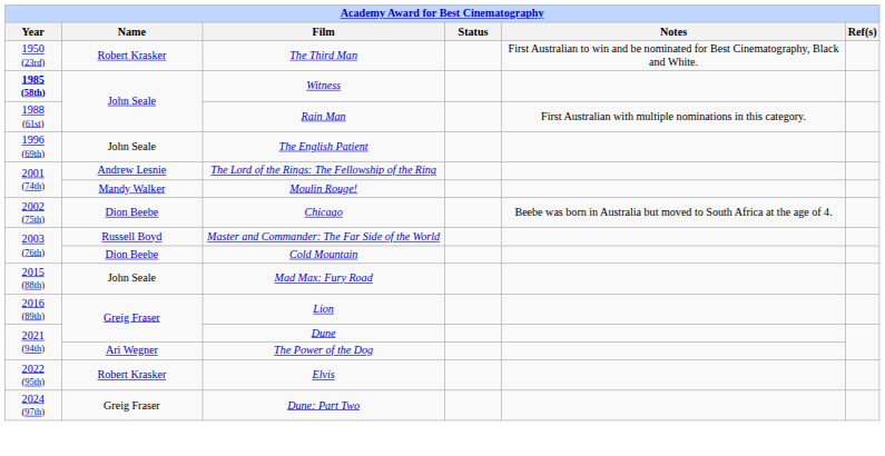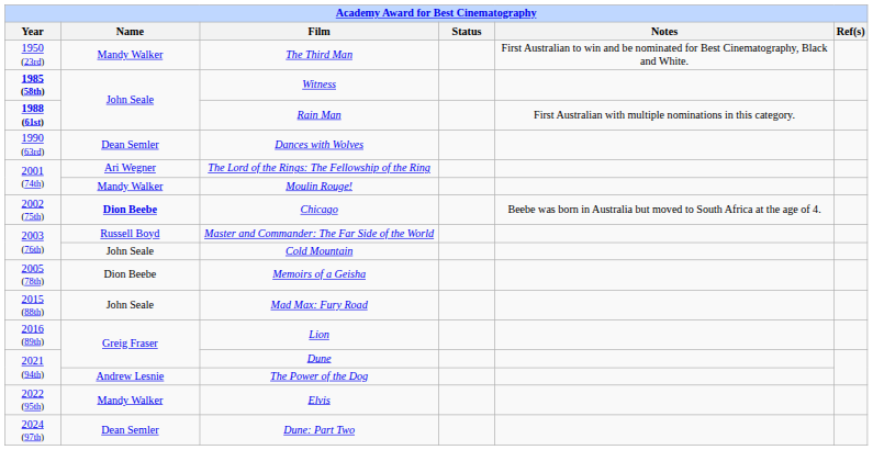 <table class="wikitable" style="text-align: center">
 <tr style="background:#bfd7ff;">
 <td colspan="6" style="text-align:center;"><strong><a href='#'>Academy Award for Best Cinematography</a></strong></td>
 </tr>
 <tr style="background:#ebf5ff;">
 <th style="width:75px;">Year</th>
 <th style="width:200px;">Name</th>
 <th style="width:350px;">Film</th>
 <th style="width:75px;">Status</th>
 <th style="width:500px;">Notes</th>
 <th width="3">Ref(s)</th>
 </tr>
 <tr>
 <td style="text-align: center"><a href='#'>1950</a> <br> <small>(<a href='#'>23rd</a>)</small></td>
-<td><a href='#'>Robert Krasker</a></td>
+<td><a href='#'>Mandy Walker</a></td>
 <td><em><a href='#'>The Third Man</a></em></td>
 <td></td>
 <td>First Australian to win and be nominated for Best Cinematography, Black and White.</td>
 <td style="text-align: center"></td>
 </tr>
 <tr>
 <td style="text-align: center"><strong><a href='#'>1985</a> <br> <small>(<a href='#'>58th</a>)</small></strong></td>
 <td rowspan=2><a href='#'>John Seale</a></td>
 <td><em><a href='#'>Witness</a></em></td>
 <td></td>
 <td></td>
 <td style="text-align: center"></td>
 </tr>
 <tr>
-<td style="text-align: center"><a href='#'>1988</a><br> <small>(<a href='#'>61st</a>)</small></td>
+<td style="text-align: center"><strong><a href='#'>1988</a><br> <small>(<a href='#'>61st</a>)</small></strong></td>
 <td><em><a href='#'>Rain Man</a></em></td>
 <td></td>
 <td>First Australian with multiple nominations in this category.</td>
 <td style="text-align: center"></td>
 </tr>
 <tr>
-<td style="text-align: center"><a href='#'>1996</a><br> <small>(<a href='#'>69th</a>)</small></td>
-<td>John Seale</td>
-<td><em><a href='#'>The English Patient</a></em></td>
+<td style="text-align: center"><a href='#'>1990</a><br> <small>(<a href='#'>63rd</a>)</small></td>
+<td><a href='#'>Dean Semler</a></td>
+<td><em><a href='#'>Dances with Wolves</a></em></td>
 <td></td>
 <td></td>
 <td style="text-align: center"></td>
 </tr>
 <tr>
 <td rowspan=2 style="text-align: center"><a href='#'>2001</a> <br> <small>(<a href='#'>74th</a>)</small></td>
-<td><a href='#'>Andrew Lesnie</a></td>
+<td><a href='#'>Ari Wegner</a></td>
 <td><em><a href='#'>The Lord of the Rings: The Fellowship of the Ring</a></em></td>
 <td></td>
 <td></td>
 <td style="text-align: center"></td>
 </tr>
 <tr>
 <td><a href='#'>Mandy Walker</a></td>
 <td><em><a href='#'>Moulin Rouge!</a></em></td>
 <td></td>
 <td></td>
 <td style="text-align: center"></td>
 </tr>
 <tr>
 <td style="text-align: center"><a href='#'>2002</a><br> <small>(<a href='#'>75th</a>)</small></td>
-<td><a href='#'>Dion Beebe</a></td>
+<td><strong><a href='#'>Dion Beebe</a></strong></td>
 <td><em><a href='#'>Chicago</a></em></td>
 <td></td>
 <td>Beebe was born in Australia but moved to South Africa at the age of 4.</td>
 <td style="text-align: center"></td>
 </tr>
 <tr>
 <td rowspan=2 style="text-align: center"><a href='#'>2003</a><br> <small>(<a href='#'>76th</a>)</small></td>
 <td><a href='#'>Russell Boyd</a></td>
 <td><em><a href='#'>Master and Commander: The Far Side of the World</a></em></td>
 <td></td>
 <td></td>
 <td style="text-align: center"></td>
 </tr>
 <tr>
-<td><a href='#'>Dion Beebe</a></td>
+<td>John Seale</td>
 <td><em><a href='#'>Cold Mountain</a></em></td>
+<td></td>
+<td></td>
+<td style="text-align: center"></td>
+</tr>
+<tr>
+<td><a href='#'>2005</a><br> <small>(<a href='#'>78th</a>)</small></td>
+<td>Dion Beebe</td>
+<td><em><a href='#'>Memoirs of a Geisha</a></em></td>
 <td></td>
 <td></td>
 <td style="text-align: center"></td>
 </tr>
 <tr>
 <td><a href='#'>2015</a><br> <small>(<a href='#'>88th</a>)</small></td>
 <td>John Seale</td>
 <td><em><a href='#'>Mad Max: Fury Road</a></em></td>
 <td></td>
 <td></td>
 <td style="text-align: center"></td>
 </tr>
 <tr>
 <td><a href='#'>2016</a><br> <small>(<a href='#'>89th</a>)</small></td>
 <td rowspan=2><a href='#'>Greig Fraser</a></td>
 <td><em><a href='#'>Lion</a></em></td>
 <td></td>
 <td></td>
 <td style="text-align: center"></td>
 </tr>
 <tr>
 <td rowspan=2><a href='#'>2021</a><br> <small>(<a href='#'>94th</a>)</small></td>
 <td><em><a href='#'>Dune</a></em></td>
 <td></td>
 <td></td>
 <td rowspan="2"></td>
 </tr>
 <tr>
-<td><a href='#'>Ari Wegner</a></td>
+<td><a href='#'>Andrew Lesnie</a></td>
 <td><em><a href='#'>The Power of the Dog</a></em></td>
 <td></td>
 <td></td>
 </tr>
 <tr>
 <td><a href='#'>2022</a><br> <small>(<a href='#'>95th</a>)</small></td>
-<td><a href='#'>Robert Krasker</a></td>
+<td><a href='#'>Mandy Walker</a></td>
 <td><em><a href='#'>Elvis</a></em></td>
 <td></td>
 <td></td>
 <td></td>
 </tr>
 <tr>
 <td><a href='#'>2024</a><br> <small>(<a href='#'>97th</a>)</small></td>
-<td>Greig Fraser</td>
+<td><a href='#'>Dean Semler</a></td>
 <td><em><a href='#'>Dune: Part Two</a></em></td>
 <td></td>
 <td></td>
 <td></td>
 </tr>
 </table>
